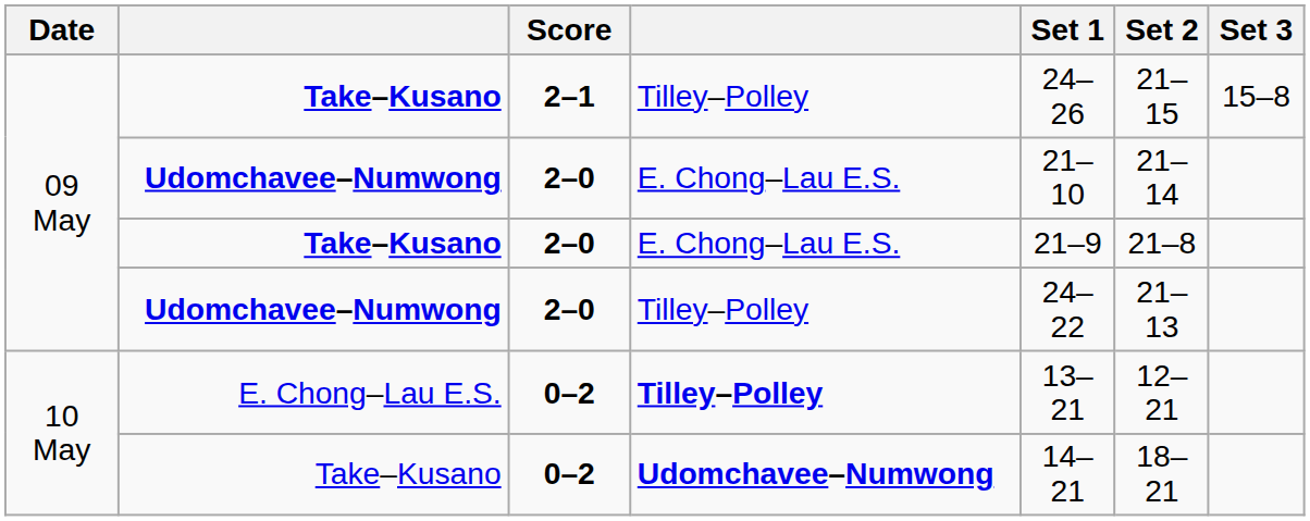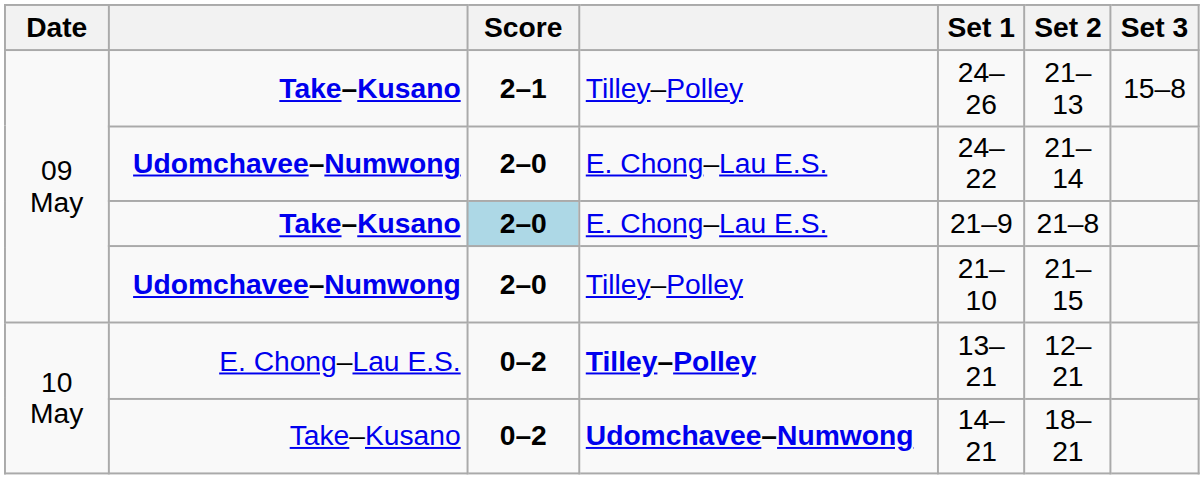 <table class="wikitable" style="text-align: center; font-size:90% ">
 <tr>
 <th width="60">Date</th>
 <th align="right" width="250"></th>
 <th width="60">Score</th>
 <th align="left" width="250"></th>
 <th width="50">Set 1</th>
 <th width="50">Set 2</th>
 <th width="50">Set 3</th>
 </tr>
 <tr>
 <td rowspan=4>09 May</td>
 <td align=right><strong><a href='#'>Take</a>–<a href='#'>Kusano</a> </strong></td>
 <td align=center><strong>2–1</strong></td>
 <td align=left> <a href='#'>Tilley</a>–<a href='#'>Polley</a></td>
 <td>24–26</td>
-<td>21–15</td>
+<td>21–13</td>
 <td>15–8</td>
 </tr>
 <tr>
 <td align=right><strong><a href='#'>Udomchavee</a>–<a href='#'>Numwong</a> </strong></td>
 <td align=center><strong>2–0</strong></td>
 <td align=left> <a href='#'>E. Chong</a>–<a href='#'>Lau E.S.</a></td>
-<td>21–10</td>
+<td>24–22</td>
 <td>21–14</td>
 <td></td>
 </tr>
 <tr>
 <td align=right><strong><a href='#'>Take</a>–<a href='#'>Kusano</a> </strong></td>
-<td align=center><strong>2–0</strong></td>
+<td align=center style="background: lightblue;"><strong>2–0</strong></td>
 <td align=left> <a href='#'>E. Chong</a>–<a href='#'>Lau E.S.</a></td>
 <td>21–9</td>
 <td>21–8</td>
 <td></td>
 </tr>
 <tr>
 <td align=right><strong><a href='#'>Udomchavee</a>–<a href='#'>Numwong</a> </strong></td>
 <td align=center><strong>2–0</strong></td>
 <td align=left> <a href='#'>Tilley</a>–<a href='#'>Polley</a></td>
-<td>24–22</td>
-<td>21–13</td>
+<td>21–10</td>
+<td>21–15</td>
 <td></td>
 </tr>
 <tr>
 <td rowspan=2>10 May</td>
 <td align=right><a href='#'>E. Chong</a>–<a href='#'>Lau E.S.</a> </td>
 <td align=center><strong>0–2</strong></td>
 <td align=left><strong> <a href='#'>Tilley</a>–<a href='#'>Polley</a></strong></td>
 <td>13–21</td>
 <td>12–21</td>
 <td></td>
 </tr>
 <tr>
 <td align=right><a href='#'>Take</a>–<a href='#'>Kusano</a> </td>
 <td align=center><strong>0–2</strong></td>
 <td align=left><strong> <a href='#'>Udomchavee</a>–<a href='#'>Numwong</a></strong></td>
 <td>14–21</td>
 <td>18–21</td>
 <td></td>
 </tr>
 </table>
